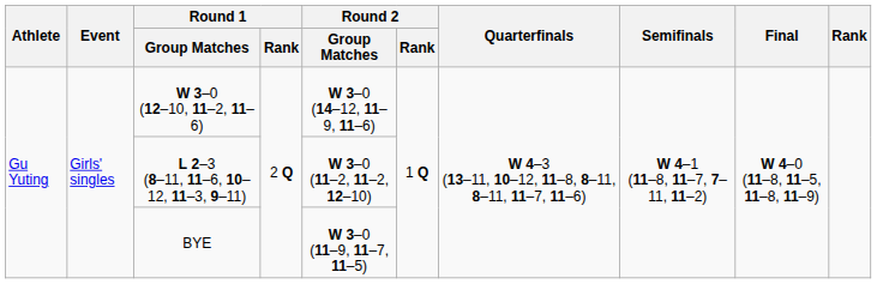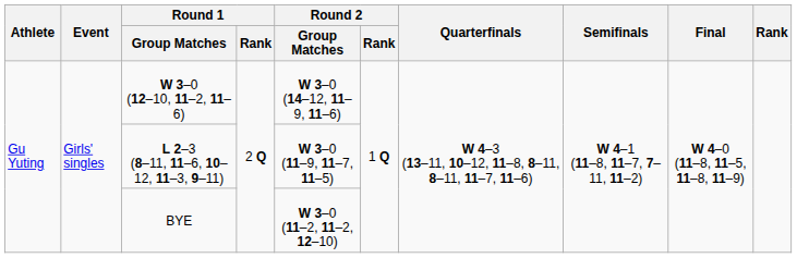 <table class="wikitable" border="1" style="font-size:90%">
 <tr>
 <th rowspan=2>Athlete</th>
 <th rowspan=2>Event</th>
 <th colspan=2>Round 1</th>
 <th colspan=2>Round 2</th>
 <th rowspan=2>Quarterfinals</th>
 <th rowspan=2>Semifinals</th>
 <th rowspan=2>Final</th>
 <th rowspan=2>Rank</th>
 </tr>
 <tr>
 <th>Group Matches</th>
 <th>Rank</th>
 <th>Group Matches</th>
 <th>Rank</th>
 </tr>
 <tr>
 <td rowspan=3><a href='#'>Gu Yuting</a></td>
 <td rowspan=3><a href='#'>Girls' singles</a></td>
 <td align=center> <br> <strong>W</strong> <strong>3</strong>–0 <br> (<strong>12</strong>–10, <strong>11</strong>–2, <strong>11</strong>–6)</td>
 <td rowspan=3 align=center>2 <strong>Q</strong></td>
 <td align=center> <br> <strong>W</strong> <strong>3</strong>–0 <br> (<strong>14</strong>–12, <strong>11</strong>–9, <strong>11</strong>–6)</td>
 <td rowspan=3 align=center>1 <strong>Q</strong></td>
 <td align=center rowspan=3> <br> <strong>W</strong> <strong>4</strong>–3 <br> (<strong>13</strong>–11, <strong>10</strong>–12, <strong>11</strong>–8, <strong>8</strong>–11, <strong>8</strong>–11, <strong>11</strong>–7, <strong>11</strong>–6)</td>
 <td align=center rowspan=3> <br> <strong>W</strong> <strong>4</strong>–1 <br> (<strong>11</strong>–8, <strong>11</strong>–7, <strong>7</strong>–11, <strong>11</strong>–2)</td>
 <td align=center rowspan=3> <br> <strong>W</strong> <strong>4</strong>–0 <br> (<strong>11</strong>–8, <strong>11</strong>–5, <strong>11</strong>–8, <strong>11</strong>–9)</td>
 <td rowspan=3 align=center></td>
 </tr>
 <tr>
 <td align=center> <br> <strong>L</strong> <strong>2</strong>–3 <br> (<strong>8</strong>–11, <strong>11</strong>–6, <strong>10</strong>–12, <strong>11</strong>–3, <strong>9</strong>–11)</td>
-<td align=center> <br> <strong>W</strong> <strong>3</strong>–0 <br> (<strong>11</strong>–2, <strong>11</strong>–2, <strong>12</strong>–10)</td>
+<td align=center> <br> <strong>W</strong> <strong>3</strong>–0 <br> (<strong>11</strong>–9, <strong>11</strong>–7, <strong>11</strong>–5)</td>
 </tr>
 <tr>
 <td align=center>BYE</td>
-<td align=center> <br> <strong>W</strong> <strong>3</strong>–0 <br> (<strong>11</strong>–9, <strong>11</strong>–7, <strong>11</strong>–5)</td>
+<td align=center> <br> <strong>W</strong> <strong>3</strong>–0 <br> (<strong>11</strong>–2, <strong>11</strong>–2, <strong>12</strong>–10)</td>
 </tr>
 </table>
